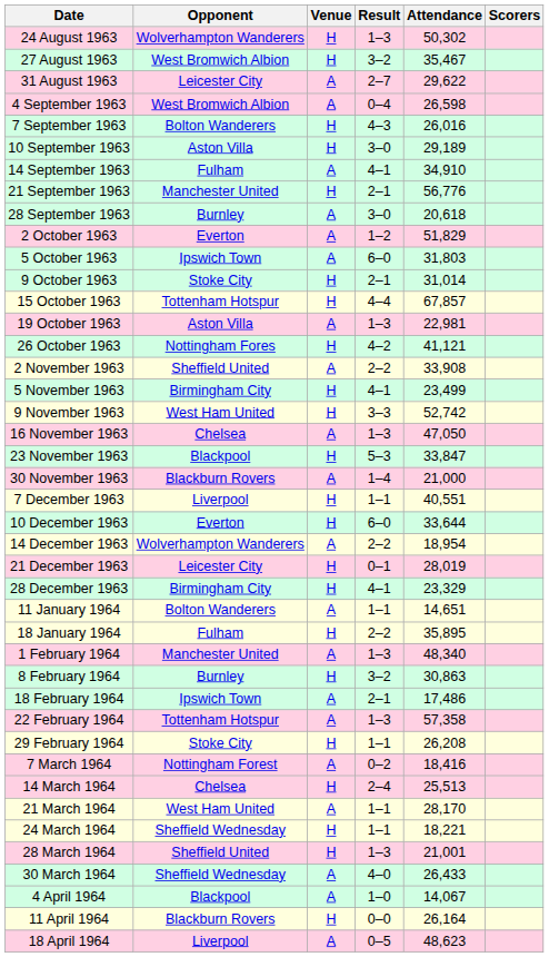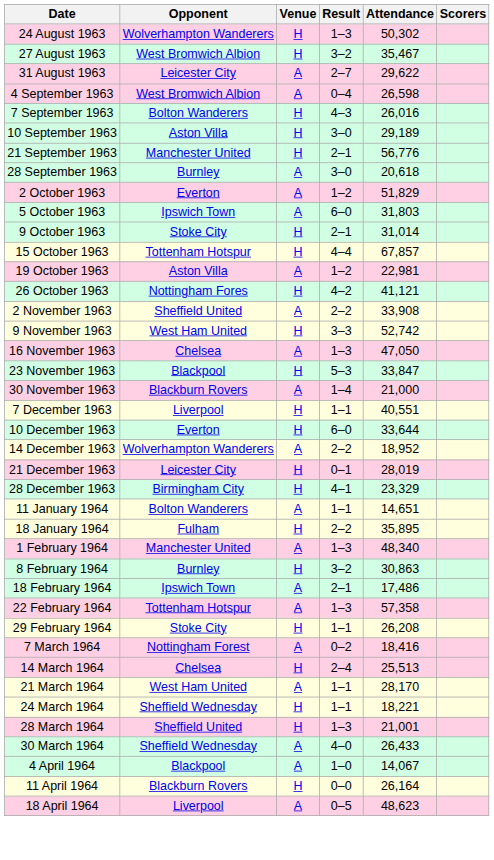 <table class="wikitable sortable" style="font-size:100%; text-align:center">
 <tr>
 <th>Date</th>
 <th>Opponent</th>
 <th>Venue</th>
 <th>Result</th>
 <th>Attendance</th>
 <th>Scorers</th>
 </tr>
 <tr style="background-color: #ffd0e3;">
 <td>24 August 1963</td>
 <td><a href='#'>Wolverhampton Wanderers</a></td>
 <td><a href='#'>H</a></td>
 <td>1–3</td>
 <td>50,302</td>
 <td></td>
 </tr>
 <tr style="background-color: #d0ffe3;">
 <td>27 August 1963</td>
 <td><a href='#'>West Bromwich Albion</a></td>
 <td><a href='#'>H</a></td>
 <td>3–2</td>
 <td>35,467</td>
 <td></td>
 </tr>
 <tr style="background-color: #ffd0e3;">
 <td>31 August 1963</td>
 <td><a href='#'>Leicester City</a></td>
 <td><a href='#'>A</a></td>
 <td>2–7</td>
 <td>29,622</td>
 <td></td>
 </tr>
 <tr style="background-color: #ffd0e3;">
 <td>4 September 1963</td>
 <td><a href='#'>West Bromwich Albion</a></td>
 <td><a href='#'>A</a></td>
 <td>0–4</td>
 <td>26,598</td>
 <td></td>
 </tr>
 <tr style="background-color: #d0ffe3;">
 <td>7 September 1963</td>
 <td><a href='#'>Bolton Wanderers</a></td>
 <td><a href='#'>H</a></td>
 <td>4–3</td>
 <td>26,016</td>
 <td></td>
 </tr>
 <tr style="background-color: #d0ffe3;">
 <td>10 September 1963</td>
 <td><a href='#'>Aston Villa</a></td>
 <td><a href='#'>H</a></td>
 <td>3–0</td>
 <td>29,189</td>
 <td></td>
 </tr>
 <tr style="background-color: #d0ffe3;">
-<td>14 September 1963</td>
-<td><a href='#'>Fulham</a></td>
-<td><a href='#'>A</a></td>
-<td>4–1</td>
-<td>34,910</td>
-<td></td>
-</tr>
-<tr style="background-color: #d0ffe3;">
 <td>21 September 1963</td>
 <td><a href='#'>Manchester United</a></td>
 <td><a href='#'>H</a></td>
 <td>2–1</td>
 <td>56,776</td>
 <td></td>
 </tr>
 <tr style="background-color: #d0ffe3;">
 <td>28 September 1963</td>
 <td><a href='#'>Burnley</a></td>
 <td><a href='#'>A</a></td>
 <td>3–0</td>
 <td>20,618</td>
 <td></td>
 </tr>
 <tr style="background-color: #ffd0e3;">
 <td>2 October 1963</td>
 <td><a href='#'>Everton</a></td>
 <td><a href='#'>A</a></td>
 <td>1–2</td>
 <td>51,829</td>
 <td></td>
 </tr>
 <tr style="background-color: #d0ffe3;">
 <td>5 October 1963</td>
 <td><a href='#'>Ipswich Town</a></td>
 <td><a href='#'>A</a></td>
 <td>6–0</td>
 <td>31,803</td>
 <td></td>
 </tr>
 <tr style="background-color: #d0ffe3;">
 <td>9 October 1963</td>
 <td><a href='#'>Stoke City</a></td>
 <td><a href='#'>H</a></td>
 <td>2–1</td>
 <td>31,014</td>
 <td></td>
 </tr>
 <tr style="background-color: #ffffdd;">
 <td>15 October 1963</td>
 <td><a href='#'>Tottenham Hotspur</a></td>
 <td><a href='#'>H</a></td>
 <td>4–4</td>
 <td>67,857</td>
 <td></td>
 </tr>
 <tr style="background-color: #ffd0e3;">
 <td>19 October 1963</td>
 <td><a href='#'>Aston Villa</a></td>
 <td><a href='#'>A</a></td>
-<td>1–3</td>
+<td>1–2</td>
 <td>22,981</td>
 <td></td>
 </tr>
 <tr style="background-color: #d0ffe3;">
 <td>26 October 1963</td>
 <td><a href='#'>Nottingham Fores</a></td>
 <td><a href='#'>H</a></td>
 <td>4–2</td>
 <td>41,121</td>
 <td></td>
 </tr>
 <tr style="background-color: #ffffdd;">
 <td>2 November 1963</td>
 <td><a href='#'>Sheffield United</a></td>
 <td><a href='#'>A</a></td>
 <td>2–2</td>
 <td>33,908</td>
-<td></td>
-</tr>
-<tr style="background-color: #d0ffe3;">
-<td>5 November 1963</td>
-<td><a href='#'>Birmingham City</a></td>
-<td><a href='#'>H</a></td>
-<td>4–1</td>
-<td>23,499</td>
 <td></td>
 </tr>
 <tr style="background-color: #ffffdd;">
 <td>9 November 1963</td>
 <td><a href='#'>West Ham United</a></td>
 <td><a href='#'>H</a></td>
 <td>3–3</td>
 <td>52,742</td>
 <td></td>
 </tr>
 <tr style="background-color: #ffd0e3;">
 <td>16 November 1963</td>
 <td><a href='#'>Chelsea</a></td>
 <td><a href='#'>A</a></td>
 <td>1–3</td>
 <td>47,050</td>
 <td></td>
 </tr>
 <tr style="background-color: #d0ffe3;">
 <td>23 November 1963</td>
 <td><a href='#'>Blackpool</a></td>
 <td><a href='#'>H</a></td>
 <td>5–3</td>
 <td>33,847</td>
 <td></td>
 </tr>
 <tr style="background-color: #ffd0e3;">
 <td>30 November 1963</td>
 <td><a href='#'>Blackburn Rovers</a></td>
 <td><a href='#'>A</a></td>
 <td>1–4</td>
 <td>21,000</td>
 <td></td>
 </tr>
 <tr style="background-color: #ffffdd;">
 <td>7 December 1963</td>
 <td><a href='#'>Liverpool</a></td>
 <td><a href='#'>H</a></td>
 <td>1–1</td>
 <td>40,551</td>
 <td></td>
 </tr>
 <tr style="background-color: #d0ffe3;">
 <td>10 December 1963</td>
 <td><a href='#'>Everton</a></td>
 <td><a href='#'>H</a></td>
 <td>6–0</td>
 <td>33,644</td>
 <td></td>
 </tr>
 <tr style="background-color: #ffffdd;">
 <td>14 December 1963</td>
 <td><a href='#'>Wolverhampton Wanderers</a></td>
 <td><a href='#'>A</a></td>
 <td>2–2</td>
-<td>18,954</td>
+<td>18,952</td>
 <td></td>
 </tr>
 <tr style="background-color: #ffd0e3;">
 <td>21 December 1963</td>
 <td><a href='#'>Leicester City</a></td>
 <td><a href='#'>H</a></td>
 <td>0–1</td>
 <td>28,019</td>
 <td></td>
 </tr>
 <tr style="background-color: #d0ffe3;">
 <td>28 December 1963</td>
 <td><a href='#'>Birmingham City</a></td>
 <td><a href='#'>H</a></td>
 <td>4–1</td>
 <td>23,329</td>
 <td></td>
 </tr>
 <tr style="background-color: #ffffdd;">
 <td>11 January 1964</td>
 <td><a href='#'>Bolton Wanderers</a></td>
 <td><a href='#'>A</a></td>
 <td>1–1</td>
 <td>14,651</td>
 <td></td>
 </tr>
 <tr style="background-color: #ffffdd;">
 <td>18 January 1964</td>
 <td><a href='#'>Fulham</a></td>
 <td><a href='#'>H</a></td>
 <td>2–2</td>
 <td>35,895</td>
 <td></td>
 </tr>
 <tr style="background-color: #ffd0e3;">
 <td>1 February 1964</td>
 <td><a href='#'>Manchester United</a></td>
 <td><a href='#'>A</a></td>
 <td>1–3</td>
 <td>48,340</td>
 <td></td>
 </tr>
 <tr style="background-color: #d0ffe3;">
 <td>8 February 1964</td>
 <td><a href='#'>Burnley</a></td>
 <td><a href='#'>H</a></td>
 <td>3–2</td>
 <td>30,863</td>
 <td></td>
 </tr>
 <tr style="background-color: #d0ffe3;">
 <td>18 February 1964</td>
 <td><a href='#'>Ipswich Town</a></td>
 <td><a href='#'>A</a></td>
 <td>2–1</td>
 <td>17,486</td>
 <td></td>
 </tr>
 <tr style="background-color: #ffd0e3;">
 <td>22 February 1964</td>
 <td><a href='#'>Tottenham Hotspur</a></td>
 <td><a href='#'>A</a></td>
 <td>1–3</td>
 <td>57,358</td>
 <td></td>
 </tr>
 <tr style="background-color: #ffffdd;">
 <td>29 February 1964</td>
 <td><a href='#'>Stoke City</a></td>
 <td><a href='#'>H</a></td>
 <td>1–1</td>
 <td>26,208</td>
 <td></td>
 </tr>
 <tr style="background-color: #ffd0e3;">
 <td>7 March 1964</td>
 <td><a href='#'>Nottingham Forest</a></td>
 <td><a href='#'>A</a></td>
 <td>0–2</td>
 <td>18,416</td>
 <td></td>
 </tr>
 <tr style="background-color: #ffd0e3;">
 <td>14 March 1964</td>
 <td><a href='#'>Chelsea</a></td>
 <td><a href='#'>H</a></td>
 <td>2–4</td>
 <td>25,513</td>
 <td></td>
 </tr>
 <tr style="background-color: #ffffdd;">
 <td>21 March 1964</td>
 <td><a href='#'>West Ham United</a></td>
 <td><a href='#'>A</a></td>
 <td>1–1</td>
 <td>28,170</td>
 <td></td>
 </tr>
 <tr style="background-color: #ffffdd;">
 <td>24 March 1964</td>
 <td><a href='#'>Sheffield Wednesday</a></td>
 <td><a href='#'>H</a></td>
 <td>1–1</td>
 <td>18,221</td>
 <td></td>
 </tr>
 <tr style="background-color: #ffd0e3;">
 <td>28 March 1964</td>
 <td><a href='#'>Sheffield United</a></td>
 <td><a href='#'>H</a></td>
 <td>1–3</td>
 <td>21,001</td>
 <td></td>
 </tr>
 <tr style="background-color: #d0ffe3;">
 <td>30 March 1964</td>
 <td><a href='#'>Sheffield Wednesday</a></td>
 <td><a href='#'>A</a></td>
 <td>4–0</td>
 <td>26,433</td>
 <td></td>
 </tr>
 <tr style="background-color: #d0ffe3;">
 <td>4 April 1964</td>
 <td><a href='#'>Blackpool</a></td>
 <td><a href='#'>A</a></td>
 <td>1–0</td>
 <td>14,067</td>
 <td></td>
 </tr>
 <tr style="background-color: #ffffdd;">
 <td>11 April 1964</td>
 <td><a href='#'>Blackburn Rovers</a></td>
 <td><a href='#'>H</a></td>
 <td>0–0</td>
 <td>26,164</td>
 <td></td>
 </tr>
 <tr style="background-color: #ffd0e3;">
 <td>18 April 1964</td>
 <td><a href='#'>Liverpool</a></td>
 <td><a href='#'>A</a></td>
 <td>0–5</td>
 <td>48,623</td>
 <td></td>
 </tr>
 </table>
